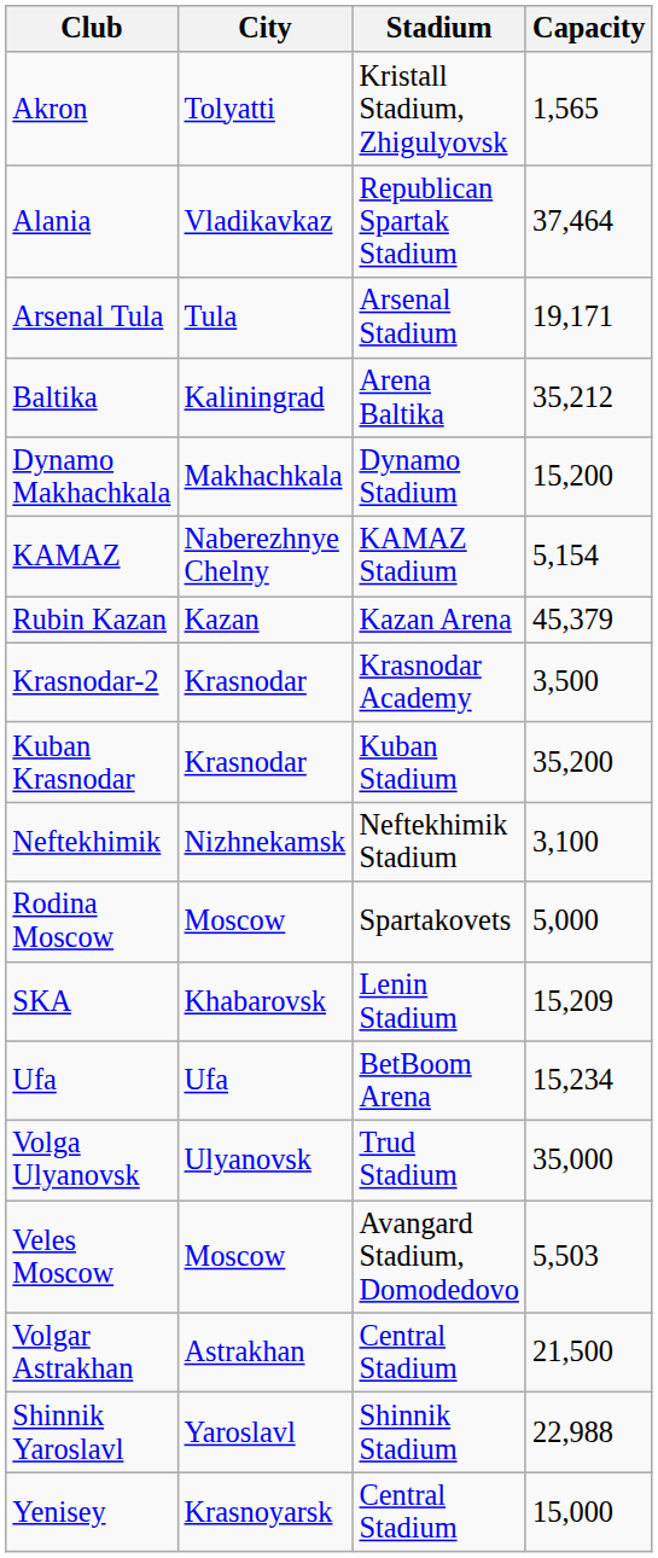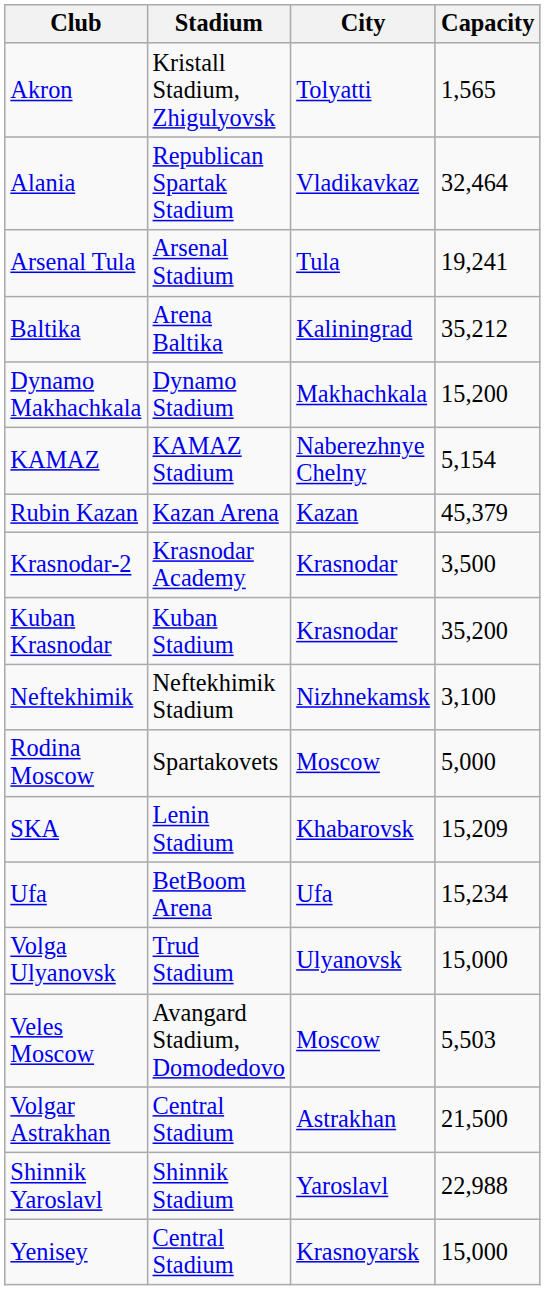 <table class="wikitable sortable" width="55%">
 <tr>
 <th>Club</th>
+<th>Stadium</th>
 <th>City</th>
-<th>Stadium</th>
 <th data-sort-type="number">Capacity</th>
 </tr>
 <tr>
 <td><a href='#'>Akron</a></td>
+<td>Kristall Stadium, <a href='#'>Zhigulyovsk</a></td>
 <td><a href='#'>Tolyatti</a></td>
-<td>Kristall Stadium, <a href='#'>Zhigulyovsk</a></td>
 <td>1,565</td>
 </tr>
 <tr>
 <td><a href='#'>Alania</a></td>
+<td><a href='#'>Republican Spartak Stadium</a></td>
 <td><a href='#'>Vladikavkaz</a></td>
-<td><a href='#'>Republican Spartak Stadium</a></td>
-<td>37,464</td>
+<td>32,464</td>
 </tr>
 <tr>
 <td><a href='#'>Arsenal Tula</a></td>
+<td><a href='#'>Arsenal Stadium</a></td>
 <td><a href='#'>Tula</a></td>
-<td><a href='#'>Arsenal Stadium</a></td>
-<td>19,171</td>
+<td>19,241</td>
 </tr>
 <tr>
 <td><a href='#'>Baltika</a></td>
+<td><a href='#'>Arena Baltika</a></td>
 <td><a href='#'>Kaliningrad</a></td>
-<td><a href='#'>Arena Baltika</a></td>
 <td>35,212</td>
 </tr>
 <tr>
 <td><a href='#'>Dynamo Makhachkala</a></td>
+<td><a href='#'>Dynamo Stadium</a></td>
 <td><a href='#'>Makhachkala</a></td>
-<td><a href='#'>Dynamo Stadium</a></td>
 <td>15,200</td>
 </tr>
 <tr>
 <td><a href='#'>KAMAZ</a></td>
+<td><a href='#'>KAMAZ Stadium</a></td>
 <td><a href='#'>Naberezhnye Chelny</a></td>
-<td><a href='#'>KAMAZ Stadium</a></td>
 <td>5,154</td>
 </tr>
 <tr>
 <td><a href='#'>Rubin Kazan</a></td>
+<td><a href='#'>Kazan Arena</a></td>
 <td><a href='#'>Kazan</a></td>
-<td><a href='#'>Kazan Arena</a></td>
 <td>45,379</td>
 </tr>
 <tr>
 <td><a href='#'>Krasnodar-2</a></td>
+<td><a href='#'>Krasnodar Academy</a></td>
 <td><a href='#'>Krasnodar</a></td>
-<td><a href='#'>Krasnodar Academy</a></td>
 <td>3,500</td>
 </tr>
 <tr>
 <td><a href='#'>Kuban Krasnodar</a></td>
+<td><a href='#'>Kuban Stadium</a></td>
 <td><a href='#'>Krasnodar</a></td>
-<td><a href='#'>Kuban Stadium</a></td>
 <td>35,200</td>
 </tr>
 <tr>
 <td><a href='#'>Neftekhimik</a></td>
+<td>Neftekhimik Stadium</td>
 <td><a href='#'>Nizhnekamsk</a></td>
-<td>Neftekhimik Stadium</td>
 <td>3,100</td>
 </tr>
 <tr>
 <td><a href='#'>Rodina Moscow</a></td>
+<td>Spartakovets</td>
 <td><a href='#'>Moscow</a></td>
-<td>Spartakovets</td>
 <td>5,000</td>
 </tr>
 <tr>
 <td><a href='#'>SKA</a></td>
+<td><a href='#'>Lenin Stadium</a></td>
 <td><a href='#'>Khabarovsk</a></td>
-<td><a href='#'>Lenin Stadium</a></td>
 <td>15,209</td>
 </tr>
 <tr>
 <td><a href='#'>Ufa</a></td>
+<td><a href='#'>BetBoom Arena</a></td>
 <td><a href='#'>Ufa</a></td>
-<td><a href='#'>BetBoom Arena</a></td>
 <td>15,234</td>
 </tr>
 <tr>
 <td><a href='#'>Volga Ulyanovsk</a></td>
+<td><a href='#'>Trud Stadium</a></td>
 <td><a href='#'>Ulyanovsk</a></td>
-<td><a href='#'>Trud Stadium</a></td>
-<td>35,000</td>
+<td>15,000</td>
 </tr>
 <tr>
 <td><a href='#'>Veles Moscow</a></td>
+<td>Avangard Stadium, <a href='#'>Domodedovo</a></td>
 <td><a href='#'>Moscow</a></td>
-<td>Avangard Stadium, <a href='#'>Domodedovo</a></td>
 <td>5,503</td>
 </tr>
 <tr>
 <td><a href='#'>Volgar Astrakhan</a></td>
+<td><a href='#'>Central Stadium</a></td>
 <td><a href='#'>Astrakhan</a></td>
-<td><a href='#'>Central Stadium</a></td>
 <td>21,500</td>
 </tr>
 <tr>
 <td><a href='#'>Shinnik Yaroslavl</a></td>
+<td><a href='#'>Shinnik Stadium</a></td>
 <td><a href='#'>Yaroslavl</a></td>
-<td><a href='#'>Shinnik Stadium</a></td>
 <td>22,988</td>
 </tr>
 <tr>
 <td><a href='#'>Yenisey</a></td>
+<td><a href='#'>Central Stadium</a></td>
 <td><a href='#'>Krasnoyarsk</a></td>
-<td><a href='#'>Central Stadium</a></td>
 <td>15,000</td>
 </tr>
 </table>
